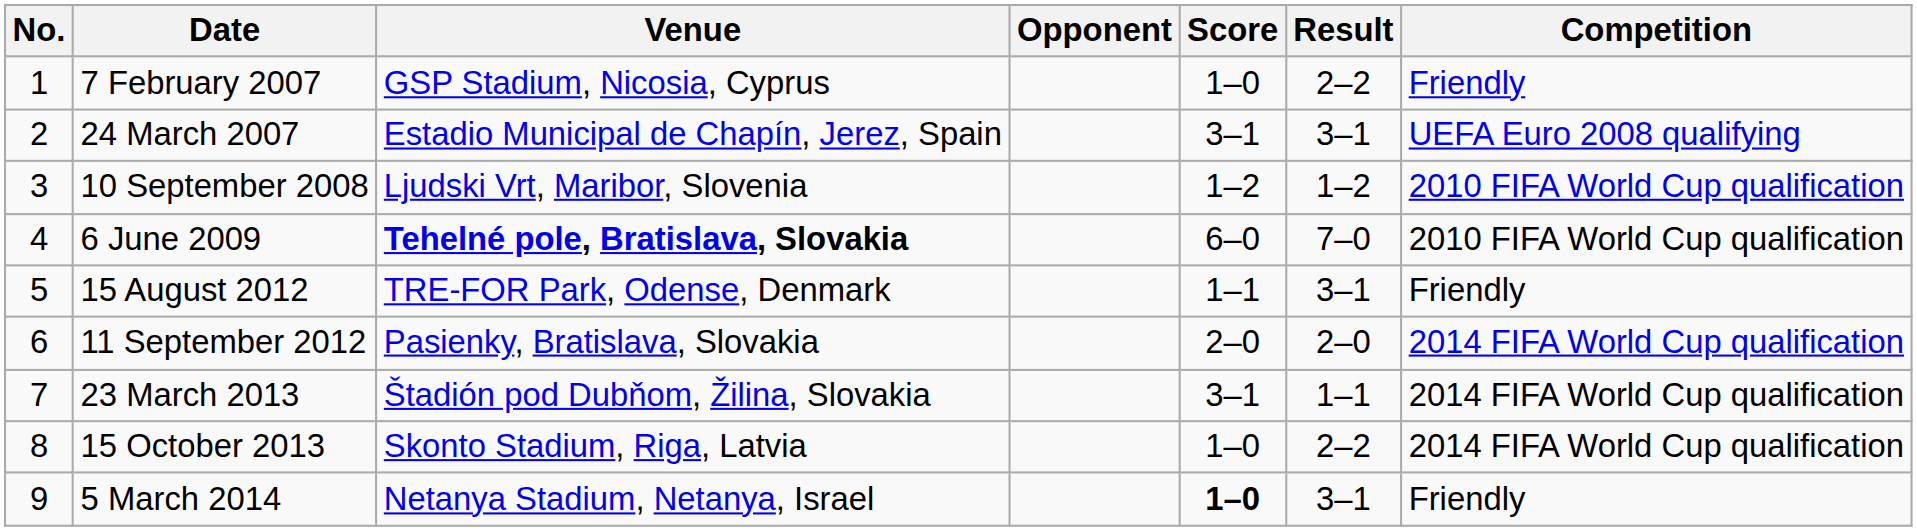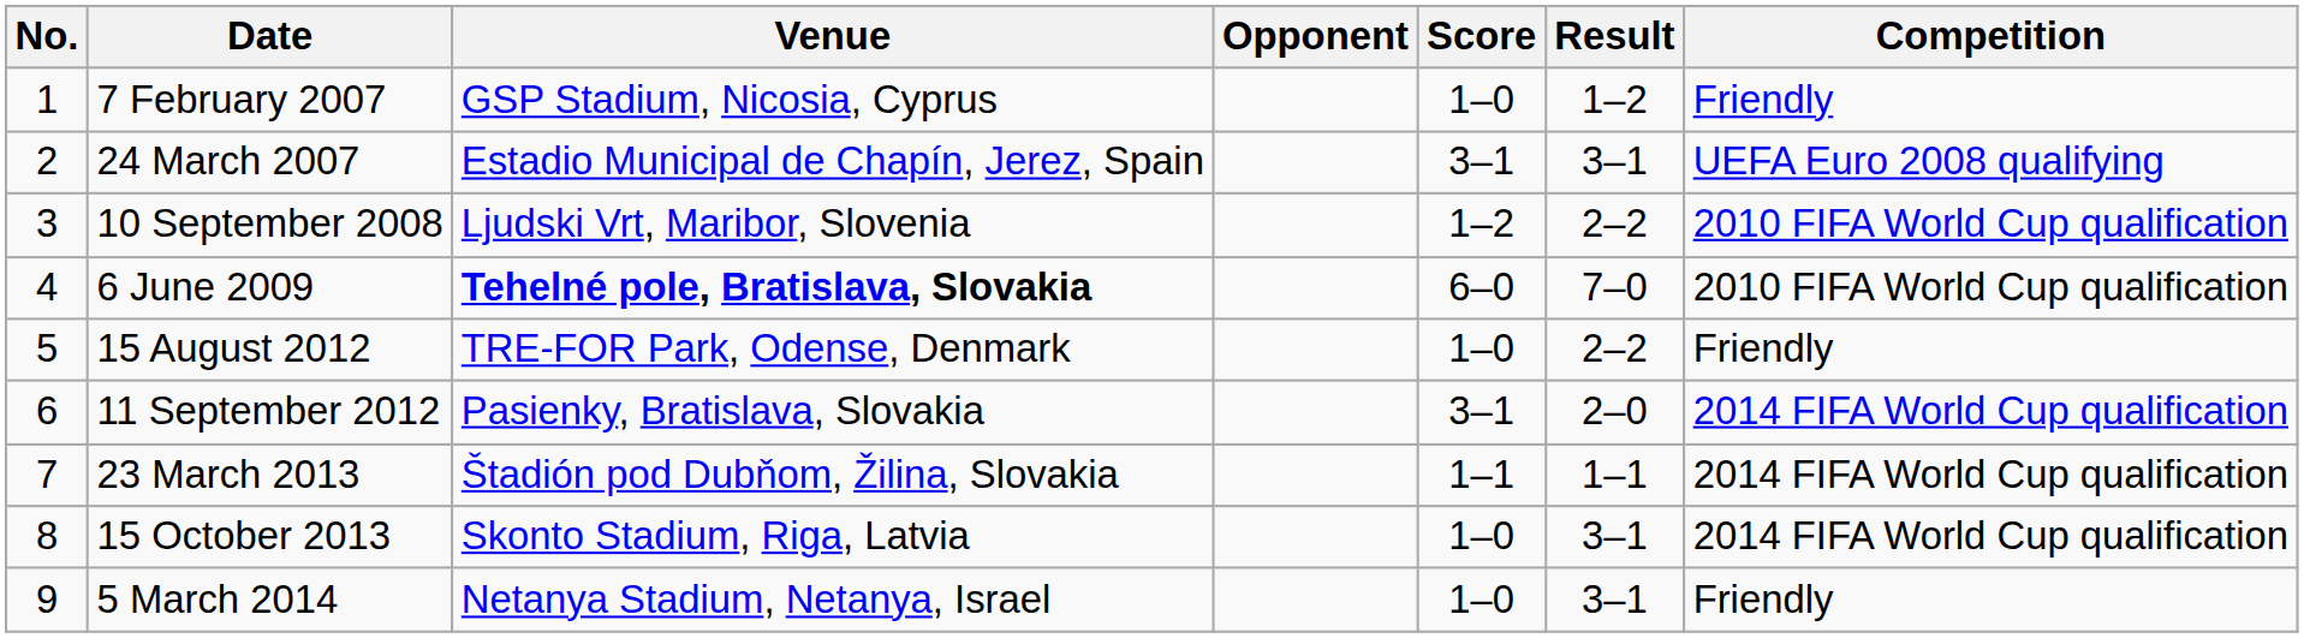 <table class="wikitable sortable">
 <tr>
 <th scope="col">No.</th>
 <th scope="col">Date</th>
 <th scope="col">Venue</th>
 <th scope="col">Opponent</th>
 <th scope="col">Score</th>
 <th scope="col">Result</th>
 <th scope="col">Competition</th>
 </tr>
 <tr>
 <td align="center">1</td>
 <td>7 February 2007</td>
 <td><a href='#'>GSP Stadium</a>, <a href='#'>Nicosia</a>, Cyprus</td>
 <td></td>
 <td align="center">1–0</td>
-<td align="center">2–2</td>
+<td align="center">1–2</td>
 <td><a href='#'>Friendly</a></td>
 </tr>
 <tr>
 <td align="center">2</td>
 <td>24 March 2007</td>
 <td><a href='#'>Estadio Municipal de Chapín</a>, <a href='#'>Jerez</a>, Spain</td>
 <td></td>
 <td align="center">3–1</td>
 <td align="center">3–1</td>
 <td><a href='#'>UEFA Euro 2008 qualifying</a></td>
 </tr>
 <tr>
 <td align="center">3</td>
 <td>10 September 2008</td>
 <td><a href='#'>Ljudski Vrt</a>, <a href='#'>Maribor</a>, Slovenia</td>
 <td></td>
 <td align="center">1–2</td>
-<td align="center">1–2</td>
+<td align="center">2–2</td>
 <td><a href='#'>2010 FIFA World Cup qualification</a></td>
 </tr>
 <tr>
 <td align="center">4</td>
 <td>6 June 2009</td>
 <td><strong><a href='#'>Tehelné pole</a>, <a href='#'>Bratislava</a>, Slovakia</strong></td>
 <td></td>
 <td align="center">6–0</td>
 <td align="center">7–0</td>
 <td>2010 FIFA World Cup qualification</td>
 </tr>
 <tr>
 <td align="center">5</td>
 <td>15 August 2012</td>
 <td><a href='#'>TRE-FOR Park</a>, <a href='#'>Odense</a>, Denmark</td>
 <td></td>
-<td align="center">1–1</td>
-<td align="center">3–1</td>
+<td align="center">1–0</td>
+<td align="center">2–2</td>
 <td>Friendly</td>
 </tr>
 <tr>
 <td align="center">6</td>
 <td>11 September 2012</td>
 <td><a href='#'>Pasienky</a>, <a href='#'>Bratislava</a>, Slovakia</td>
 <td></td>
-<td align="center">2–0</td>
+<td align="center">3–1</td>
 <td align="center">2–0</td>
 <td><a href='#'>2014 FIFA World Cup qualification</a></td>
 </tr>
 <tr>
 <td align="center">7</td>
 <td>23 March 2013</td>
 <td><a href='#'>Štadión pod Dubňom</a>, <a href='#'>Žilina</a>, Slovakia</td>
 <td></td>
-<td align="center">3–1</td>
+<td align="center">1–1</td>
 <td align="center">1–1</td>
 <td>2014 FIFA World Cup qualification</td>
 </tr>
 <tr>
 <td align="center">8</td>
 <td>15 October 2013</td>
 <td><a href='#'>Skonto Stadium</a>, <a href='#'>Riga</a>, Latvia</td>
 <td></td>
 <td align="center">1–0</td>
-<td align="center">2–2</td>
+<td align="center">3–1</td>
 <td>2014 FIFA World Cup qualification</td>
 </tr>
 <tr>
 <td align="center">9</td>
 <td>5 March 2014</td>
 <td><a href='#'>Netanya Stadium</a>, <a href='#'>Netanya</a>, Israel</td>
 <td></td>
-<td align="center"><strong>1–0</strong></td>
+<td align="center">1–0</td>
 <td align="center">3–1</td>
 <td>Friendly</td>
 </tr>
 </table>
